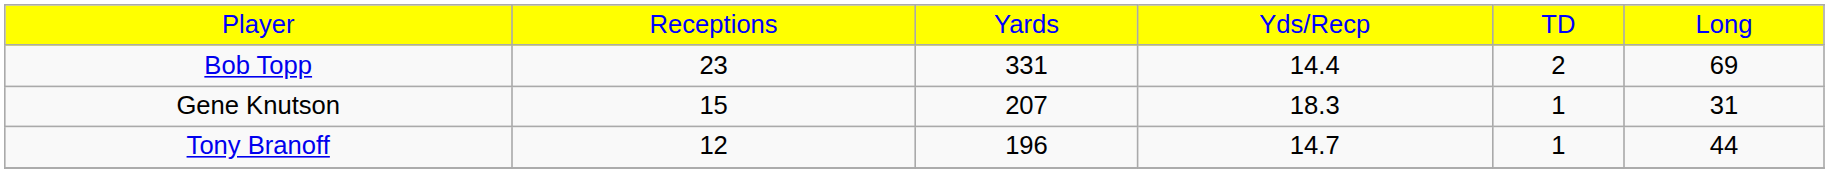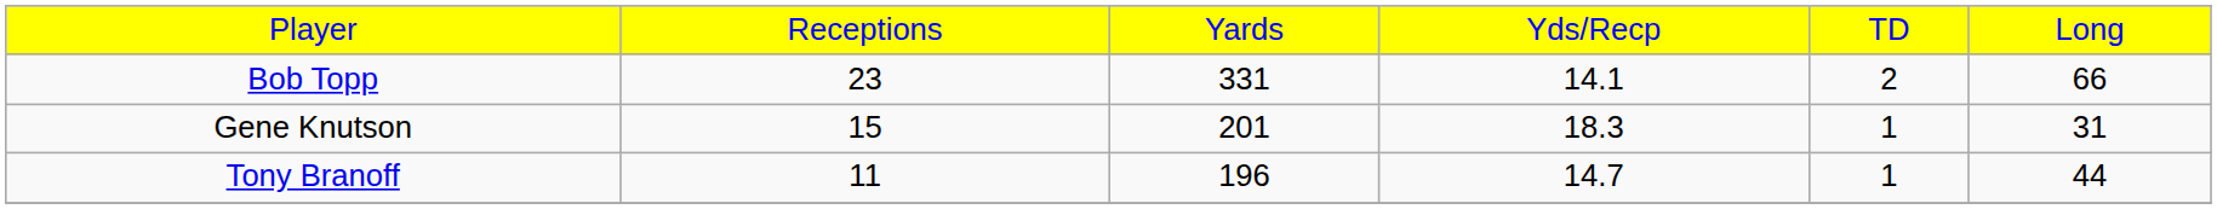 <table class="wikitable" width="90%">
 <tr align="center" style="background:yellow;color:blue;">
 <td>Player</td>
 <td>Receptions</td>
 <td>Yards</td>
 <td>Yds/Recp</td>
 <td>TD</td>
 <td>Long</td>
 </tr>
 <tr align="center" bgcolor="">
 <td><a href='#'>Bob Topp</a></td>
 <td>23</td>
 <td>331</td>
-<td>14.4</td>
+<td>14.1</td>
 <td>2</td>
-<td>69</td>
+<td>66</td>
 </tr>
 <tr align="center" bgcolor="">
 <td>Gene Knutson</td>
 <td>15</td>
-<td>207</td>
+<td>201</td>
 <td>18.3</td>
 <td>1</td>
 <td>31</td>
 </tr>
 <tr align="center" bgcolor="">
 <td><a href='#'>Tony Branoff</a></td>
-<td>12</td>
+<td>11</td>
 <td>196</td>
 <td>14.7</td>
 <td>1</td>
 <td>44</td>
 </tr>
 <tr>
 </tr>
 </table>
